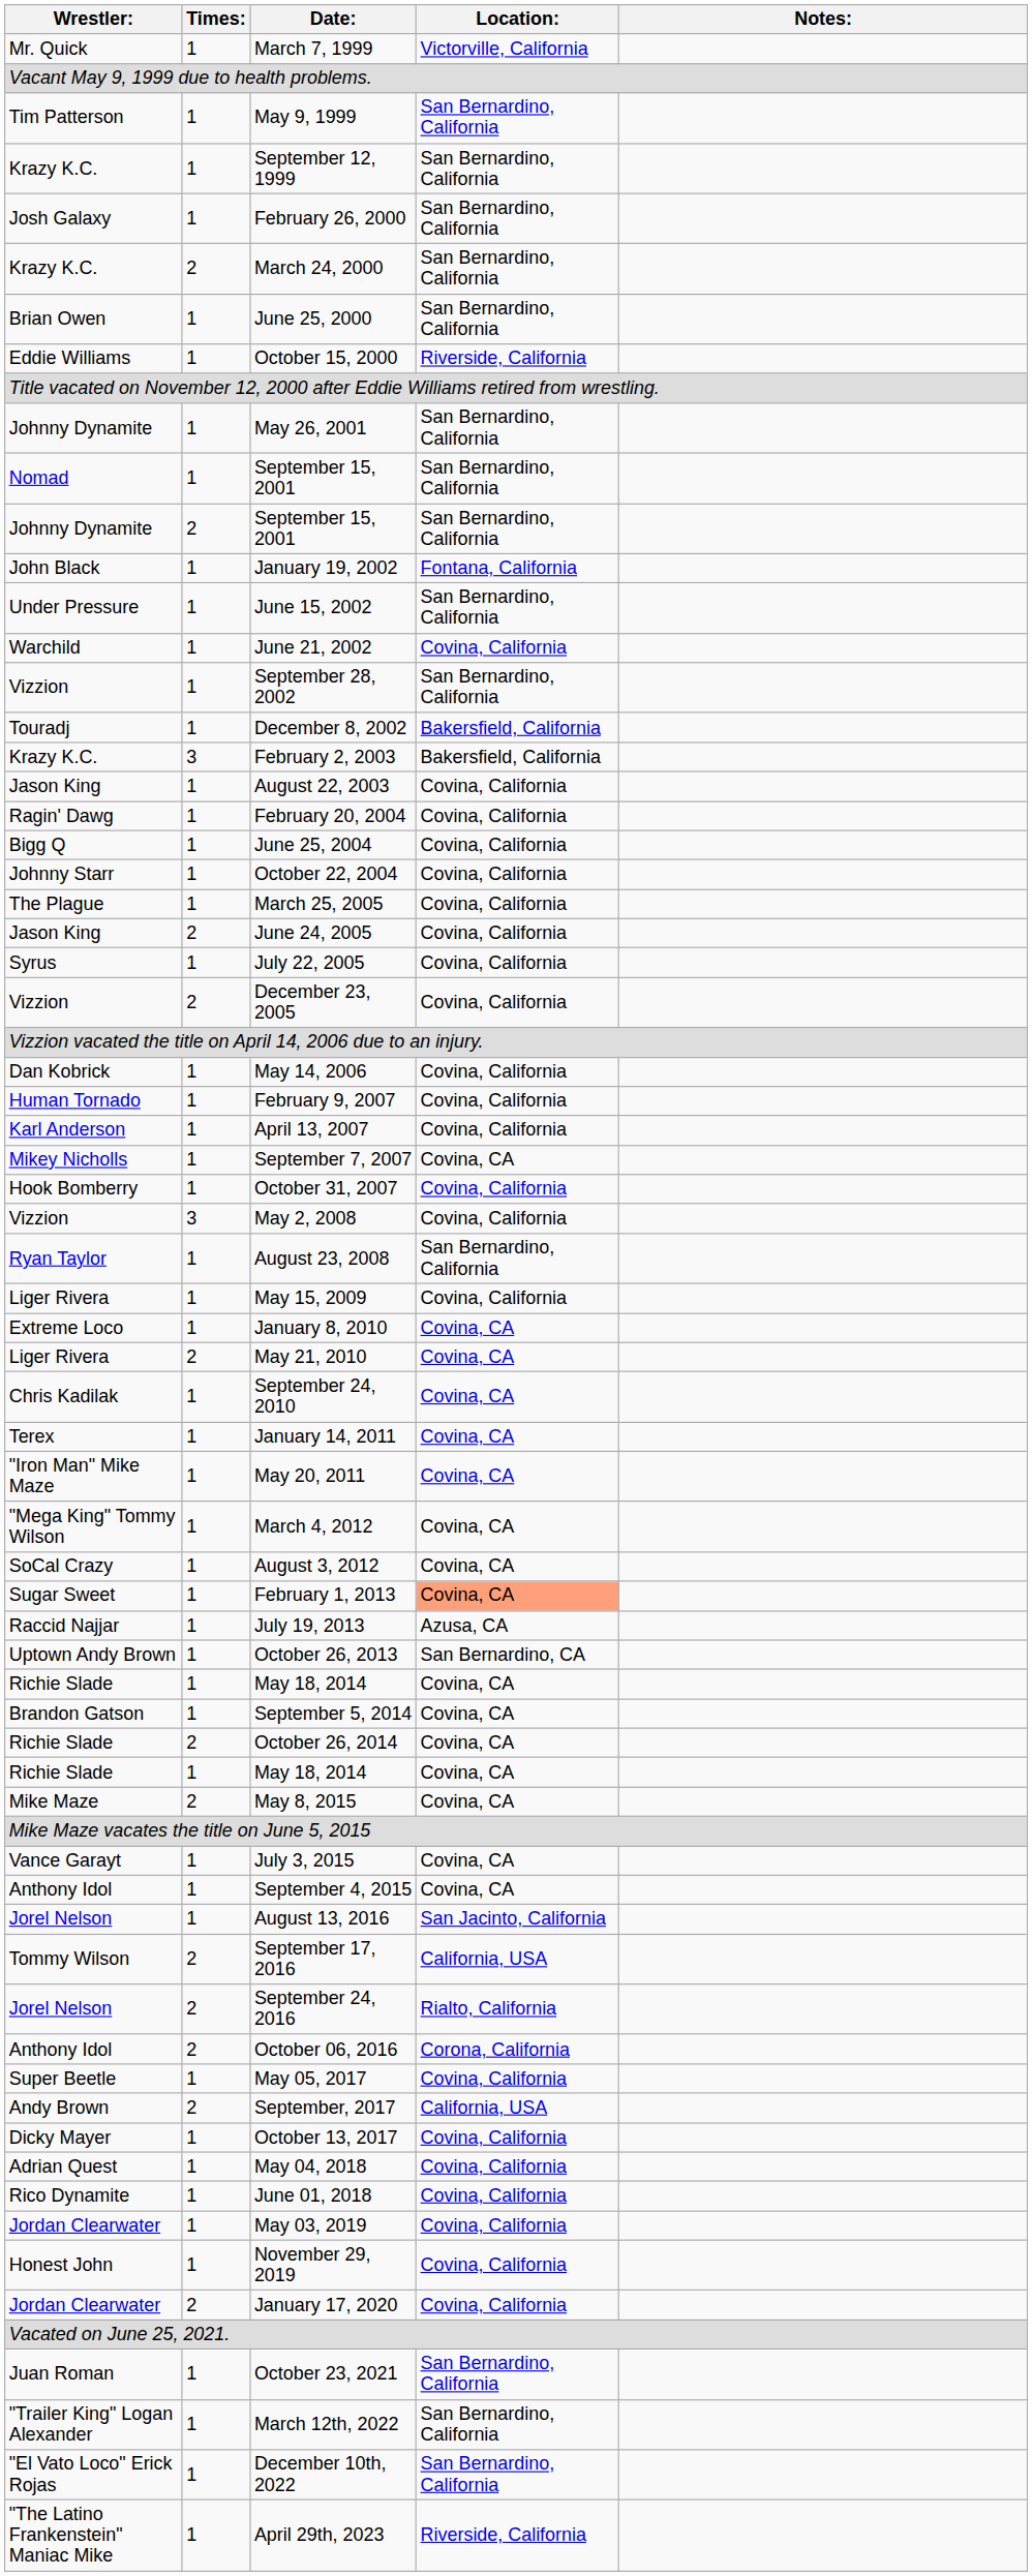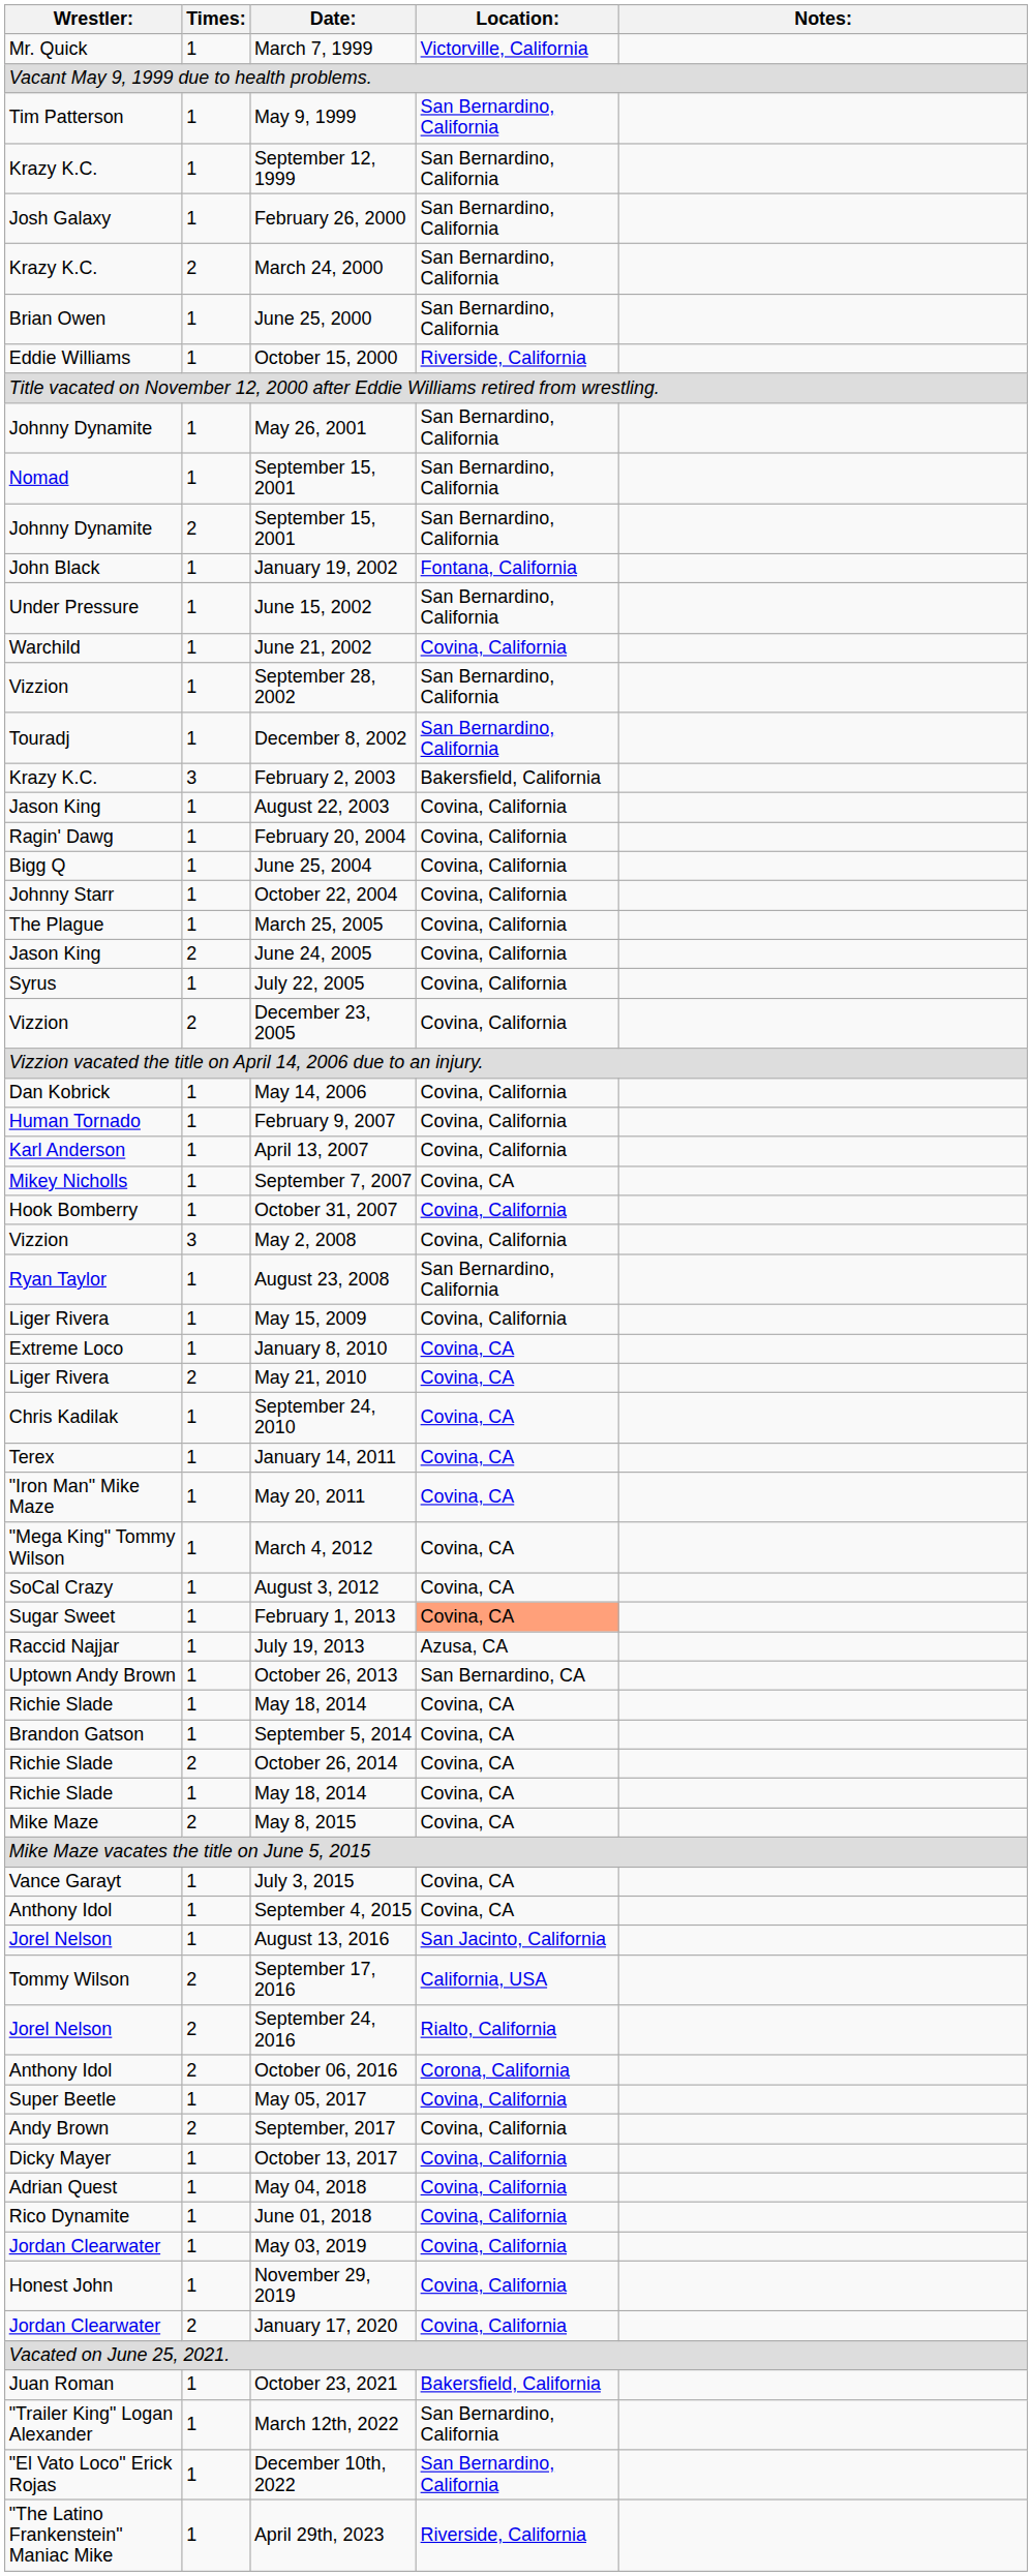 <table class="wikitable" width=100%>
 <tr>
 <th width=18%>Wrestler:</th>
 <th width=0%>Times:</th>
 <th width=17%>Date:</th>
 <th width=21%>Location:</th>
 <th width=44%>Notes:</th>
 </tr>
 <tr>
 <td>Mr. Quick</td>
 <td>1</td>
 <td>March 7, 1999</td>
 <td><a href='#'>Victorville, California</a></td>
 <td></td>
 </tr>
 <tr>
 <td colspan=5 style="background: #dddddd;"><em>Vacant May 9, 1999 due to health problems.</em></td>
 </tr>
 <tr>
 <td>Tim Patterson</td>
 <td>1</td>
 <td>May 9, 1999</td>
 <td><a href='#'>San Bernardino, California</a></td>
 <td></td>
 </tr>
 <tr>
 <td>Krazy K.C.</td>
 <td>1</td>
 <td>September 12, 1999</td>
 <td>San Bernardino, California</td>
 <td></td>
 </tr>
 <tr>
 <td>Josh Galaxy</td>
 <td>1</td>
 <td>February 26, 2000</td>
 <td>San Bernardino, California</td>
 <td></td>
 </tr>
 <tr>
 <td>Krazy K.C.</td>
 <td>2</td>
 <td>March 24, 2000</td>
 <td>San Bernardino, California</td>
 <td></td>
 </tr>
 <tr>
 <td>Brian Owen</td>
 <td>1</td>
 <td>June 25, 2000</td>
 <td>San Bernardino, California</td>
 <td></td>
 </tr>
 <tr>
 <td>Eddie Williams</td>
 <td>1</td>
 <td>October 15, 2000</td>
 <td><a href='#'>Riverside, California</a></td>
 <td></td>
 </tr>
 <tr>
 <td colspan=5 style="background: #dddddd;"><em>Title vacated on November 12, 2000 after Eddie Williams retired from wrestling.</em></td>
 </tr>
 <tr>
 <td>Johnny Dynamite</td>
 <td>1</td>
 <td>May 26, 2001</td>
 <td>San Bernardino, California</td>
 <td></td>
 </tr>
 <tr>
 <td><a href='#'>Nomad</a></td>
 <td>1</td>
 <td>September 15, 2001</td>
 <td>San Bernardino, California</td>
 <td></td>
 </tr>
 <tr>
 <td>Johnny Dynamite</td>
 <td>2</td>
 <td>September 15, 2001</td>
 <td>San Bernardino, California</td>
 <td></td>
 </tr>
 <tr>
 <td>John Black</td>
 <td>1</td>
 <td>January 19, 2002</td>
 <td><a href='#'>Fontana, California</a></td>
 <td></td>
 </tr>
 <tr>
 <td>Under Pressure</td>
 <td>1</td>
 <td>June 15, 2002</td>
 <td>San Bernardino, California</td>
 <td></td>
 </tr>
 <tr>
 <td>Warchild</td>
 <td>1</td>
 <td>June 21, 2002</td>
 <td><a href='#'>Covina, California</a></td>
 <td></td>
 </tr>
 <tr>
 <td>Vizzion</td>
 <td>1</td>
 <td>September 28, 2002</td>
 <td>San Bernardino, California</td>
 <td></td>
 </tr>
 <tr>
 <td>Touradj</td>
 <td>1</td>
 <td>December 8, 2002</td>
-<td><a href='#'>Bakersfield, California</a></td>
+<td><a href='#'>San Bernardino, California</a></td>
 <td></td>
 </tr>
 <tr>
 <td>Krazy K.C.</td>
 <td>3</td>
 <td>February 2, 2003</td>
 <td>Bakersfield, California</td>
 <td></td>
 </tr>
 <tr>
 <td>Jason King</td>
 <td>1</td>
 <td>August 22, 2003</td>
 <td>Covina, California</td>
 <td></td>
 </tr>
 <tr>
 <td>Ragin' Dawg</td>
 <td>1</td>
 <td>February 20, 2004</td>
 <td>Covina, California</td>
 <td></td>
 </tr>
 <tr>
 <td>Bigg Q</td>
 <td>1</td>
 <td>June 25, 2004</td>
 <td>Covina, California</td>
 <td></td>
 </tr>
 <tr>
 <td>Johnny Starr</td>
 <td>1</td>
 <td>October 22, 2004</td>
 <td>Covina, California</td>
 <td></td>
 </tr>
 <tr>
 <td>The Plague</td>
 <td>1</td>
 <td>March 25, 2005</td>
 <td>Covina, California</td>
 <td></td>
 </tr>
 <tr>
 <td>Jason King</td>
 <td>2</td>
 <td>June 24, 2005</td>
 <td>Covina, California</td>
 <td></td>
 </tr>
 <tr>
 <td>Syrus</td>
 <td>1</td>
 <td>July 22, 2005</td>
 <td>Covina, California</td>
 <td></td>
 </tr>
 <tr>
 <td>Vizzion</td>
 <td>2</td>
 <td>December 23, 2005</td>
 <td>Covina, California</td>
 <td></td>
 </tr>
 <tr>
 <td colspan=5 style="background: #dddddd;"><em>Vizzion vacated the title on April 14, 2006 due to an injury.</em></td>
 </tr>
 <tr>
 <td>Dan Kobrick</td>
 <td>1</td>
 <td>May 14, 2006</td>
 <td>Covina, California</td>
 <td></td>
 </tr>
 <tr>
 <td><a href='#'>Human Tornado</a></td>
 <td>1</td>
 <td>February 9, 2007</td>
 <td>Covina, California</td>
 <td></td>
 </tr>
 <tr>
 <td><a href='#'>Karl Anderson</a></td>
 <td>1</td>
 <td>April 13, 2007</td>
 <td>Covina, California</td>
 <td></td>
 </tr>
 <tr>
 <td><a href='#'>Mikey Nicholls</a></td>
 <td>1</td>
 <td>September 7, 2007</td>
 <td>Covina, CA</td>
 <td></td>
 </tr>
 <tr>
 <td>Hook Bomberry</td>
 <td>1</td>
 <td>October 31, 2007</td>
 <td><a href='#'>Covina, California</a></td>
 <td></td>
 </tr>
 <tr>
 <td>Vizzion</td>
 <td>3</td>
 <td>May 2, 2008</td>
 <td>Covina, California</td>
 <td></td>
 </tr>
 <tr>
 <td><a href='#'>Ryan Taylor</a></td>
 <td>1</td>
 <td>August 23, 2008</td>
 <td>San Bernardino, California</td>
 <td></td>
 </tr>
 <tr>
 <td>Liger Rivera</td>
 <td>1</td>
 <td>May 15, 2009</td>
 <td>Covina, California</td>
 <td></td>
 </tr>
 <tr>
 <td>Extreme Loco</td>
 <td>1</td>
 <td>January 8, 2010</td>
 <td><a href='#'>Covina, CA</a></td>
 <td></td>
 </tr>
 <tr>
 <td>Liger Rivera</td>
 <td>2</td>
 <td>May 21, 2010</td>
 <td><a href='#'>Covina, CA</a></td>
 <td></td>
 </tr>
 <tr>
 <td>Chris Kadilak</td>
 <td>1</td>
 <td>September 24, 2010</td>
 <td><a href='#'>Covina, CA</a></td>
 <td></td>
 </tr>
 <tr>
 <td>Terex</td>
 <td>1</td>
 <td>January 14, 2011</td>
 <td><a href='#'>Covina, CA</a></td>
 <td></td>
 </tr>
 <tr>
 <td>"Iron Man" Mike Maze</td>
 <td>1</td>
 <td>May 20, 2011</td>
 <td><a href='#'>Covina, CA</a></td>
 <td></td>
 </tr>
 <tr>
 <td>"Mega King" Tommy Wilson</td>
 <td>1</td>
 <td>March 4, 2012</td>
 <td>Covina, CA</td>
 <td></td>
 </tr>
 <tr>
 <td>SoCal Crazy</td>
 <td>1</td>
 <td>August 3, 2012</td>
 <td>Covina, CA</td>
 <td></td>
 </tr>
 <tr>
 <td>Sugar Sweet</td>
 <td>1</td>
 <td>February 1, 2013</td>
 <td style="background: lightsalmon;">Covina, CA</td>
 <td></td>
 </tr>
 <tr>
 <td>Raccid Najjar</td>
 <td>1</td>
 <td>July 19, 2013</td>
 <td>Azusa, CA</td>
 <td></td>
 </tr>
 <tr>
 <td>Uptown Andy Brown</td>
 <td>1</td>
 <td>October 26, 2013</td>
 <td>San Bernardino, CA</td>
 <td></td>
 </tr>
 <tr>
 <td>Richie Slade</td>
 <td>1</td>
 <td>May 18, 2014</td>
 <td>Covina, CA</td>
 <td></td>
 </tr>
 <tr>
 <td>Brandon Gatson</td>
 <td>1</td>
 <td>September 5, 2014</td>
 <td>Covina, CA</td>
 <td></td>
 </tr>
 <tr>
 <td>Richie Slade</td>
 <td>2</td>
 <td>October 26, 2014</td>
 <td>Covina, CA</td>
 <td></td>
 </tr>
 <tr>
 <td>Richie Slade</td>
 <td>1</td>
 <td>May 18, 2014</td>
 <td>Covina, CA</td>
 <td></td>
 </tr>
 <tr>
 <td>Mike Maze</td>
 <td>2</td>
 <td>May 8, 2015</td>
 <td>Covina, CA</td>
 <td></td>
 </tr>
 <tr>
 <td colspan=5 style="background: #dddddd;"><em>Mike Maze vacates the title on June 5, 2015</em></td>
 </tr>
 <tr>
 <td>Vance Garayt</td>
 <td>1</td>
 <td>July 3, 2015</td>
 <td>Covina, CA</td>
 <td></td>
 </tr>
 <tr>
 <td>Anthony Idol</td>
 <td>1</td>
 <td>September 4, 2015</td>
 <td>Covina, CA</td>
 <td></td>
 </tr>
 <tr>
 <td><a href='#'>Jorel Nelson</a></td>
 <td>1</td>
 <td>August 13, 2016</td>
 <td><a href='#'>San Jacinto, California</a></td>
 <td></td>
 </tr>
 <tr>
 <td>Tommy Wilson</td>
 <td>2</td>
 <td>September 17, 2016</td>
 <td><a href='#'>California, USA</a></td>
 <td></td>
 </tr>
 <tr>
 <td><a href='#'>Jorel Nelson</a></td>
 <td>2</td>
 <td>September 24, 2016</td>
 <td><a href='#'>Rialto, California</a></td>
 <td></td>
 </tr>
 <tr>
 <td>Anthony Idol</td>
 <td>2</td>
 <td>October 06, 2016</td>
 <td><a href='#'>Corona, California</a></td>
 <td></td>
 </tr>
 <tr>
 <td>Super Beetle</td>
 <td>1</td>
 <td>May 05, 2017</td>
 <td><a href='#'>Covina, California</a></td>
 <td></td>
 </tr>
 <tr>
 <td>Andy Brown</td>
 <td>2</td>
 <td>September, 2017</td>
-<td><a href='#'>California, USA</a></td>
+<td>Covina, California</td>
 <td></td>
 </tr>
 <tr>
 <td>Dicky Mayer</td>
 <td>1</td>
 <td>October 13, 2017</td>
 <td><a href='#'>Covina, California</a></td>
 <td></td>
 </tr>
 <tr>
 <td>Adrian Quest</td>
 <td>1</td>
 <td>May 04, 2018</td>
 <td><a href='#'>Covina, California</a></td>
 <td></td>
 </tr>
 <tr>
 <td>Rico Dynamite</td>
 <td>1</td>
 <td>June 01, 2018</td>
 <td><a href='#'>Covina, California</a></td>
 <td></td>
 </tr>
 <tr>
 <td><a href='#'>Jordan Clearwater</a></td>
 <td>1</td>
 <td>May 03, 2019</td>
 <td><a href='#'>Covina, California</a></td>
 <td></td>
 </tr>
 <tr>
 <td>Honest John</td>
 <td>1</td>
 <td>November 29, 2019</td>
 <td><a href='#'>Covina, California</a></td>
 <td></td>
 </tr>
 <tr>
 <td><a href='#'>Jordan Clearwater</a></td>
 <td>2</td>
 <td>January 17, 2020</td>
 <td><a href='#'>Covina, California</a></td>
 <td></td>
 </tr>
 <tr>
 <td colspan=5 style="background: #dddddd;"><em>Vacated on June 25, 2021.</em></td>
 </tr>
 <tr>
 <td>Juan Roman</td>
 <td>1</td>
 <td>October 23, 2021</td>
-<td><a href='#'>San Bernardino, California</a></td>
+<td><a href='#'>Bakersfield, California</a></td>
 <td></td>
 </tr>
 <tr>
 <td>"Trailer King" Logan Alexander</td>
 <td>1</td>
 <td>March 12th, 2022</td>
 <td>San Bernardino, California</td>
 <td></td>
 </tr>
 <tr>
 <td>"El Vato Loco" Erick Rojas</td>
 <td>1</td>
 <td>December 10th, 2022</td>
 <td><a href='#'>San Bernardino, California</a></td>
 <td></td>
 </tr>
 <tr>
 <td>"The Latino Frankenstein" Maniac Mike</td>
 <td>1</td>
 <td>April 29th, 2023</td>
 <td><a href='#'>Riverside, California</a></td>
 <td></td>
 </tr>
 <tr>
 </tr>
 </table>
